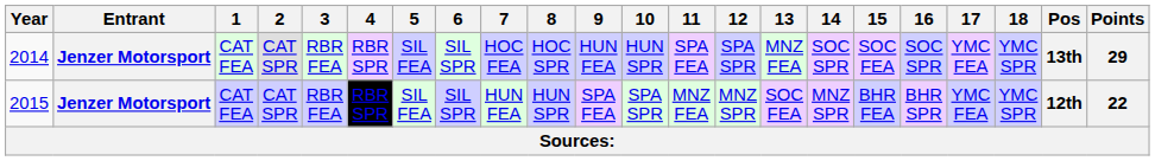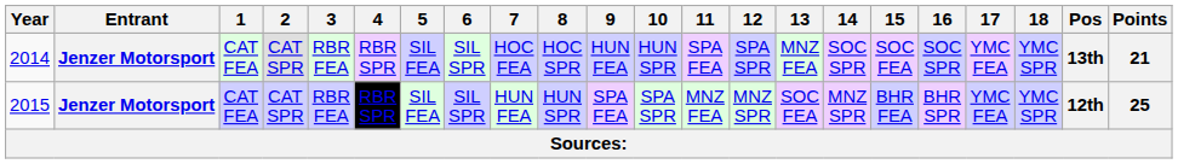 <table class="wikitable" style="text-align:center; font-size:85%">
 <tr>
 <th>Year</th>
 <th>Entrant</th>
 <th>1</th>
 <th>2</th>
 <th>3</th>
 <th>4</th>
 <th>5</th>
 <th>6</th>
 <th>7</th>
 <th>8</th>
 <th>9</th>
 <th>10</th>
 <th>11</th>
 <th>12</th>
 <th>13</th>
 <th>14</th>
 <th>15</th>
 <th>16</th>
 <th>17</th>
 <th>18</th>
 <th>Pos</th>
 <th>Points</th>
 </tr>
 <tr>
 <td><a href='#'>2014</a></td>
 <th nowrap><a href='#'>Jenzer Motorsport</a></th>
 <td style="background:#DFFFDF;"><a href='#'>CAT<br>FEA</a><br></td>
 <td style="background:#DFDFDF;"><a href='#'>CAT<br>SPR</a><br></td>
 <td style="background:#DFFFDF;"><a href='#'>RBR<br>FEA</a><br></td>
 <td style="background:#EFCFFF;"><a href='#'>RBR<br>SPR</a><br></td>
 <td style="background:#CFCFFF;"><a href='#'>SIL<br>FEA</a><br></td>
 <td style="background:#DFFFDF;"><a href='#'>SIL<br>SPR</a><br></td>
 <td style="background:#CFCFFF;"><a href='#'>HOC<br>FEA</a><br></td>
 <td style="background:#CFCFFF;"><a href='#'>HOC<br>SPR</a><br></td>
 <td style="background:#CFCFFF;"><a href='#'>HUN<br>FEA</a><br></td>
 <td style="background:#CFCFFF;"><a href='#'>HUN<br>SPR</a><br></td>
 <td style="background:#EFCFFF;"><a href='#'>SPA<br>FEA</a><br></td>
 <td style="background:#CFCFFF;"><a href='#'>SPA<br>SPR</a><br></td>
 <td style="background:#DFFFDF;"><a href='#'>MNZ<br>FEA</a><br></td>
 <td style="background:#EFCFFF;"><a href='#'>SOC<br>SPR</a><br></td>
 <td style="background:#EFCFFF;"><a href='#'>SOC<br>FEA</a><br></td>
 <td style="background:#CFCFFF;"><a href='#'>SOC<br>SPR</a><br></td>
 <td style="background:#EFCFFF;"><a href='#'>YMC<br>FEA</a><br></td>
 <td style="background:#CFCFFF;"><a href='#'>YMC<br>SPR</a><br></td>
 <th>13th</th>
-<th>29</th>
+<th>21</th>
 </tr>
 <tr>
 <td><a href='#'>2015</a></td>
 <th nowrap><a href='#'>Jenzer Motorsport</a></th>
 <td style="background:#CFCFFF;"><a href='#'>CAT<br>FEA</a><br></td>
 <td style="background:#CFCFFF;"><a href='#'>CAT<br>SPR</a><br></td>
 <td style="background:#CFCFFF;"><a href='#'>RBR<br>FEA</a><br></td>
 <td style="background:#000000; color:white"><a href='#'><span>RBR<br>SPR</span></a><br></td>
 <td style="background:#DFFFDF;"><a href='#'>SIL<br>FEA</a><br></td>
 <td style="background:#CFCFFF;"><a href='#'>SIL<br>SPR</a><br></td>
 <td style="background:#DFFFDF;"><a href='#'>HUN<br>FEA</a><br></td>
 <td style="background:#CFCFFF;"><a href='#'>HUN<br>SPR</a><br></td>
 <td style="background:#EFCFFF;"><a href='#'>SPA<br>FEA</a><br></td>
 <td style="background:#DFFFDF;"><a href='#'>SPA<br>SPR</a><br></td>
 <td style="background:#DFFFDF;"><a href='#'>MNZ<br>FEA</a><br></td>
 <td style="background:#DFFFDF;"><a href='#'>MNZ<br>SPR</a><br></td>
 <td style="background:#EFCFFF;"><a href='#'>SOC<br>FEA</a><br></td>
 <td style="background:#EFCFFF;"><a href='#'>MNZ<br>SPR</a><br></td>
 <td style="background:#CFCFFF;"><a href='#'>BHR<br>FEA</a><br></td>
 <td style="background:#EFCFFF;"><a href='#'>BHR<br>SPR</a><br></td>
 <td style="background:#CFCFFF;"><a href='#'>YMC<br>FEA</a><br></td>
 <td style="background:#CFCFFF;"><a href='#'>YMC<br>SPR</a><br></td>
 <th>12th</th>
-<th>22</th>
+<th>25</th>
 </tr>
 <tr>
 <th colspan="22">Sources:</th>
 </tr>
 </table>
